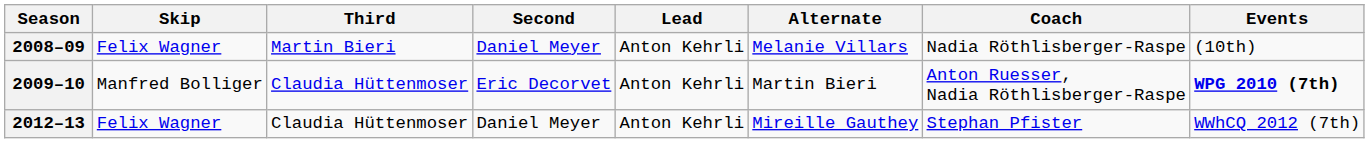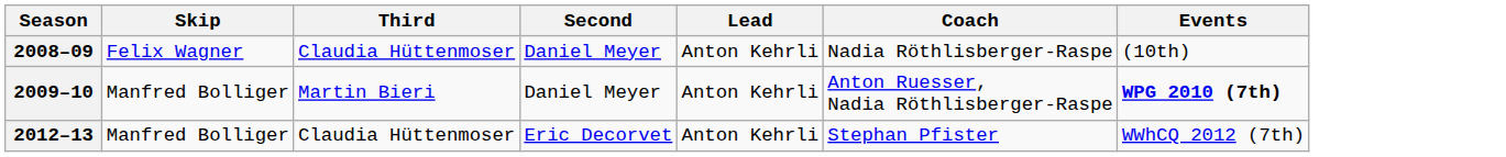 <table class="wikitable">
 <tr>
 <th scope="col" width=60>Season</th>
 <th scope="col">Skip</th>
 <th scope="col">Third</th>
 <th scope="col">Second</th>
 <th scope="col">Lead</th>
-<th scope="col">Alternate</th>
 <th scope="col">Coach</th>
 <th scope="col">Events</th>
 </tr>
 <tr>
 <th scope="row">2008–09</th>
 <td><a href='#'>Felix Wagner</a></td>
-<td><a href='#'>Martin Bieri</a></td>
+<td><a href='#'>Claudia Hüttenmoser</a></td>
 <td><a href='#'>Daniel Meyer</a></td>
 <td>Anton Kehrli</td>
-<td><a href='#'>Melanie Villars</a></td>
 <td>Nadia Röthlisberger-Raspe</td>
 <td> (10th)</td>
 </tr>
 <tr>
 <th scope="row">2009–10</th>
 <td>Manfred Bolliger</td>
-<td><a href='#'>Claudia Hüttenmoser</a></td>
-<td><a href='#'>Eric Decorvet</a></td>
+<td><a href='#'>Martin Bieri</a></td>
+<td>Daniel Meyer</td>
 <td>Anton Kehrli</td>
-<td>Martin Bieri</td>
 <td><a href='#'>Anton Ruesser</a>,<br>Nadia Röthlisberger-Raspe</td>
 <td><strong><a href='#'>WPG 2010</a> (7th)</strong></td>
 </tr>
 <tr>
 <th scope="row">2012–13</th>
-<td><a href='#'>Felix Wagner</a></td>
+<td>Manfred Bolliger</td>
 <td>Claudia Hüttenmoser</td>
-<td>Daniel Meyer</td>
+<td><a href='#'>Eric Decorvet</a></td>
 <td>Anton Kehrli</td>
-<td><a href='#'>Mireille Gauthey</a></td>
 <td><a href='#'>Stephan Pfister</a></td>
 <td><a href='#'>WWhCQ 2012</a> (7th)</td>
 </tr>
 </table>
